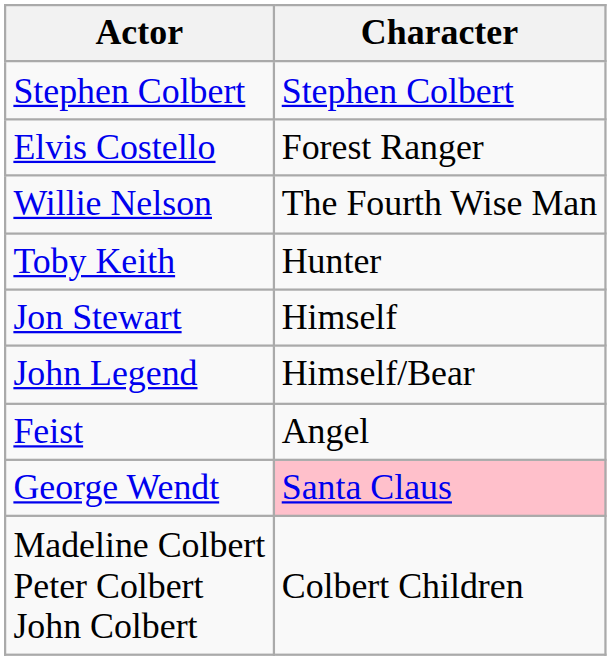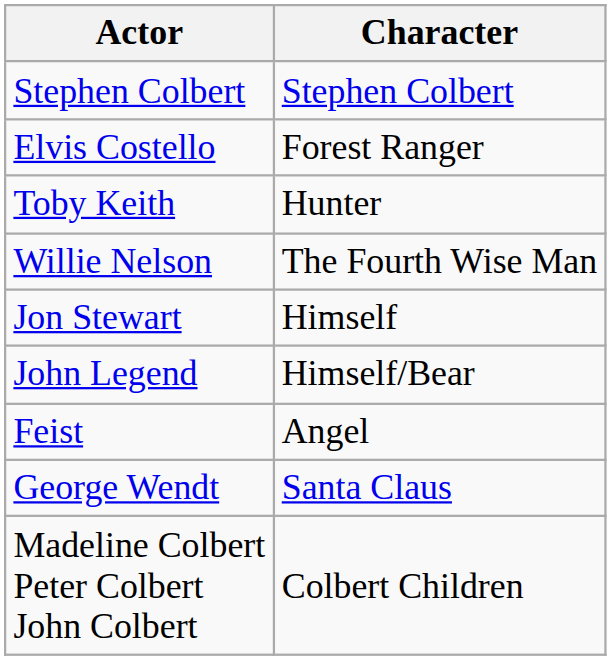 <table class="wikitable">
 <tr>
 <th>Actor</th>
 <th>Character</th>
 </tr>
 <tr>
 <td><a href='#'>Stephen Colbert</a></td>
 <td><a href='#'>Stephen Colbert</a></td>
 </tr>
 <tr>
 <td><a href='#'>Elvis Costello</a></td>
 <td>Forest Ranger</td>
 </tr>
 <tr>
+<td><a href='#'>Toby Keith</a></td>
+<td>Hunter</td>
+</tr>
+<tr>
 <td><a href='#'>Willie Nelson</a></td>
 <td>The Fourth Wise Man</td>
-</tr>
-<tr>
-<td><a href='#'>Toby Keith</a></td>
-<td>Hunter</td>
 </tr>
 <tr>
 <td><a href='#'>Jon Stewart</a></td>
 <td>Himself</td>
 </tr>
 <tr>
 <td><a href='#'>John Legend</a></td>
 <td>Himself/Bear</td>
 </tr>
 <tr>
 <td><a href='#'>Feist</a></td>
 <td>Angel</td>
 </tr>
 <tr>
 <td><a href='#'>George Wendt</a></td>
-<td style="background: pink;"><a href='#'>Santa Claus</a></td>
+<td><a href='#'>Santa Claus</a></td>
 </tr>
 <tr>
 <td>Madeline Colbert<br>Peter Colbert<br>John Colbert</td>
 <td>Colbert Children</td>
 </tr>
 </table>
